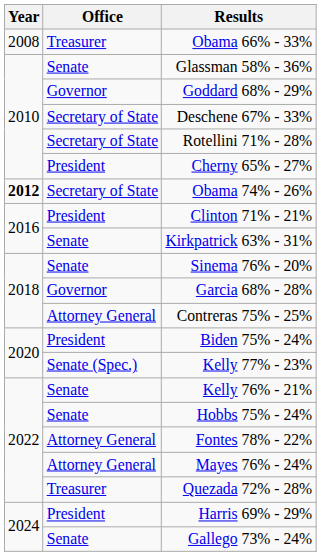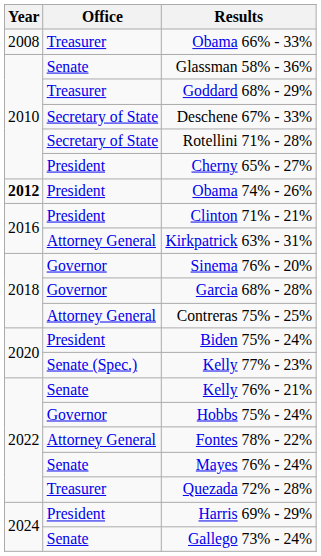 <table class=wikitable>
 <tr>
 <th>Year</th>
 <th>Office</th>
 <th>Results</th>
 </tr>
 <tr>
 <td>2008</td>
 <td><a href='#'>Treasurer</a></td>
 <td align="right" ><a href='#'>Obama</a> 66% - 33%</td>
 </tr>
 <tr>
 <td rowspan=5>2010</td>
 <td><a href='#'>Senate</a></td>
 <td align="right" >Glassman 58% - 36%</td>
 </tr>
 <tr>
-<td><a href='#'>Governor</a></td>
+<td><a href='#'>Treasurer</a></td>
 <td align="right" ><a href='#'>Goddard</a> 68% - 29%</td>
 </tr>
 <tr>
 <td><a href='#'>Secretary of State</a></td>
 <td align="right" >Deschene 67% - 33%</td>
 </tr>
 <tr>
 <td><a href='#'>Secretary of State</a></td>
 <td align="right" >Rotellini 71% - 28%</td>
 </tr>
 <tr>
 <td><a href='#'>President</a></td>
 <td align="right" ><a href='#'>Cherny</a> 65% - 27%</td>
 </tr>
 <tr>
 <td><strong>2012</strong></td>
-<td><a href='#'>Secretary of State</a></td>
+<td><a href='#'>President</a></td>
 <td align="right" ><a href='#'>Obama</a> 74% - 26%</td>
 </tr>
 <tr>
 <td rowspan=2>2016</td>
 <td><a href='#'>President</a></td>
 <td align="right" ><a href='#'>Clinton</a> 71% - 21%</td>
 </tr>
 <tr>
-<td><a href='#'>Senate</a></td>
+<td><a href='#'>Attorney General</a></td>
 <td align="right" ><a href='#'>Kirkpatrick</a> 63% - 31%</td>
 </tr>
 <tr>
 <td rowspan=3>2018</td>
-<td><a href='#'>Senate</a></td>
+<td><a href='#'>Governor</a></td>
 <td align="right" ><a href='#'>Sinema</a> 76% - 20%</td>
 </tr>
 <tr>
 <td><a href='#'>Governor</a></td>
 <td align="right" ><a href='#'>Garcia</a> 68% - 28%</td>
 </tr>
 <tr>
 <td><a href='#'>Attorney General</a></td>
 <td align="right" >Contreras 75% - 25%</td>
 </tr>
 <tr>
 <td rowspan=2>2020</td>
 <td><a href='#'>President</a></td>
 <td align="right" ><a href='#'>Biden</a> 75% - 24%</td>
 </tr>
 <tr>
 <td><a href='#'>Senate (Spec.)</a></td>
 <td align="right" ><a href='#'>Kelly</a> 77% - 23%</td>
 </tr>
 <tr>
 <td rowspan=5>2022</td>
 <td><a href='#'>Senate</a></td>
 <td align="right" ><a href='#'>Kelly</a> 76% - 21%</td>
 </tr>
 <tr>
-<td><a href='#'>Senate</a></td>
+<td><a href='#'>Governor</a></td>
 <td align="right" ><a href='#'>Hobbs</a> 75% - 24%</td>
 </tr>
 <tr>
 <td><a href='#'>Attorney General</a></td>
 <td align="right" ><a href='#'>Fontes</a> 78% - 22%</td>
 </tr>
 <tr>
-<td><a href='#'>Attorney General</a></td>
+<td><a href='#'>Senate</a></td>
 <td align="right" ><a href='#'>Mayes</a> 76% - 24%</td>
 </tr>
 <tr>
 <td><a href='#'>Treasurer</a></td>
 <td align="right" ><a href='#'>Quezada</a> 72% - 28%</td>
 </tr>
 <tr>
 <td rowspan=2>2024</td>
 <td><a href='#'>President</a></td>
 <td align="right" ><a href='#'>Harris</a> 69% - 29%</td>
 </tr>
 <tr>
 <td><a href='#'>Senate</a></td>
 <td align="right" ><a href='#'>Gallego</a> 73% - 24%</td>
 </tr>
 </table>
